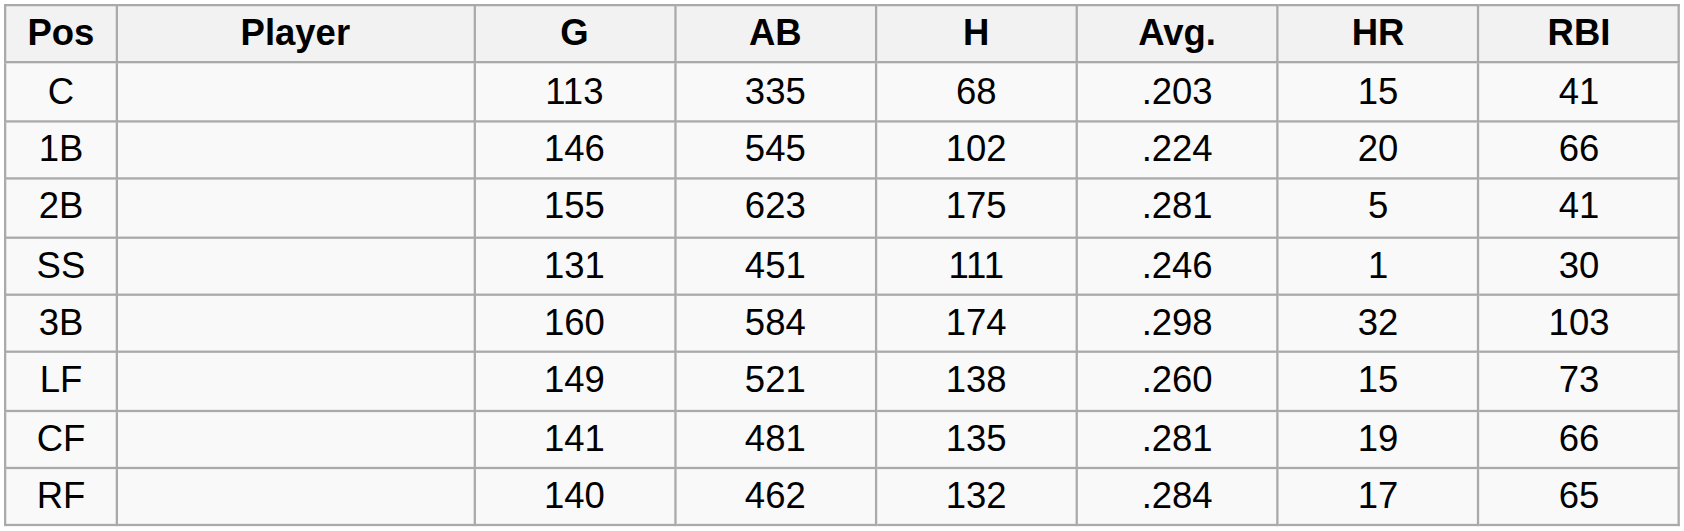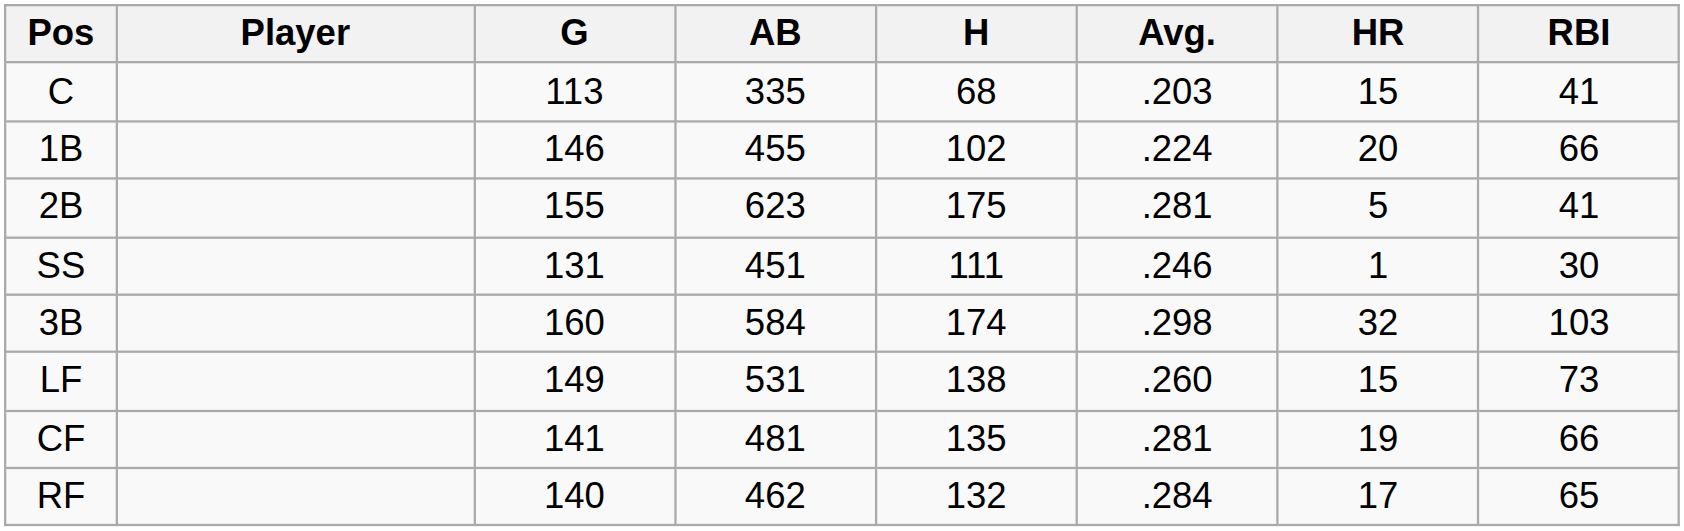 <table class="wikitable sortable">
 <tr>
 <th bgcolor="#DDDDFF" width="5%">Pos</th>
 <th bgcolor="#DDDDFF" width="16%">Player</th>
 <th bgcolor="#DDDDFF" width="9%">G</th>
 <th bgcolor="#DDDDFF" width="9%">AB</th>
 <th bgcolor="#DDDDFF" width="9%">H</th>
 <th bgcolor="#DDDDFF" width="9%">Avg.</th>
 <th bgcolor="#DDDDFF" width="9%">HR</th>
 <th bgcolor="#DDDDFF" width="9%">RBI</th>
 </tr>
 <tr align="center">
 <td>C</td>
 <td></td>
 <td>113</td>
 <td>335</td>
 <td>68</td>
 <td>.203</td>
 <td>15</td>
 <td>41</td>
 </tr>
 <tr align="center">
 <td>1B</td>
 <td></td>
 <td>146</td>
-<td>545</td>
+<td>455</td>
 <td>102</td>
 <td>.224</td>
 <td>20</td>
 <td>66</td>
 </tr>
 <tr align="center">
 <td>2B</td>
 <td></td>
 <td>155</td>
 <td>623</td>
 <td>175</td>
 <td>.281</td>
 <td>5</td>
 <td>41</td>
 </tr>
 <tr align="center">
 <td>SS</td>
 <td></td>
 <td>131</td>
 <td>451</td>
 <td>111</td>
 <td>.246</td>
 <td>1</td>
 <td>30</td>
 </tr>
 <tr align="center">
 <td>3B</td>
 <td></td>
 <td>160</td>
 <td>584</td>
 <td>174</td>
 <td>.298</td>
 <td>32</td>
 <td>103</td>
 </tr>
 <tr align="center">
 <td>LF</td>
 <td></td>
 <td>149</td>
-<td>521</td>
+<td>531</td>
 <td>138</td>
 <td>.260</td>
 <td>15</td>
 <td>73</td>
 </tr>
 <tr align="center">
 <td>CF</td>
 <td></td>
 <td>141</td>
 <td>481</td>
 <td>135</td>
 <td>.281</td>
 <td>19</td>
 <td>66</td>
 </tr>
 <tr align="center">
 <td>RF</td>
 <td></td>
 <td>140</td>
 <td>462</td>
 <td>132</td>
 <td>.284</td>
 <td>17</td>
 <td>65</td>
 </tr>
 </table>
